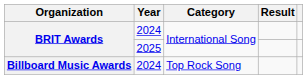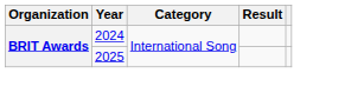 <table class="wikitable sortable plainrowheaders" style="border:none; margin:0;">
 <tr>
 <th scope="col">Organization</th>
 <th scope="col">Year</th>
 <th scope="col">Category</th>
 <th scope="col">Result</th>
 <th class="unsortable" scope="col"></th>
 </tr>
 <tr>
 <th scope="row" rowspan="2"><a href='#'>BRIT Awards</a></th>
 <td><a href='#'>2024</a></td>
 <td rowspan="2"><a href='#'>International Song</a></td>
 <td></td>
 <td></td>
 </tr>
 <tr>
 <td><a href='#'>2025</a></td>
 <td></td>
 <td></td>
 </tr>
 <tr>
-<th scope="row"><a href='#'>Billboard Music Awards</a></th>
-<td><a href='#'>2024</a></td>
-<td><a href='#'>Top Rock Song</a></td>
-<td></td>
-<td></td>
-</tr>
-<tr>
 </tr>
 </table>
